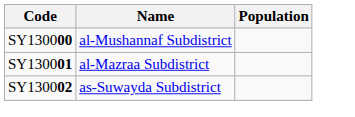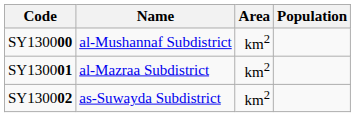 <table class="wikitable sortable">
 <tr>
 <th>Code</th>
 <th>Name</th>
+<th>Area</th>
 <th>Population</th>
 </tr>
 <tr>
 <td>SY1300<strong>00</strong></td>
 <td><a href='#'>al-Mushannaf Subdistrict</a></td>
+<td align=right> km<sup>2</sup></td>
 <td align="right"></td>
 </tr>
 <tr>
 <td>SY1300<strong>01</strong></td>
 <td><a href='#'>al-Mazraa Subdistrict</a></td>
+<td align="right"> km<sup>2</sup></td>
 <td align="right"></td>
 </tr>
 <tr>
 <td>SY1300<strong>02</strong></td>
 <td><a href='#'>as-Suwayda Subdistrict</a></td>
+<td align="right"> km<sup>2</sup></td>
 <td align="right"></td>
 </tr>
 </table>
